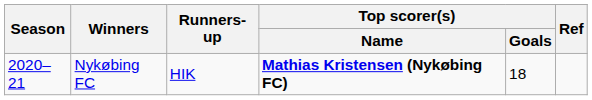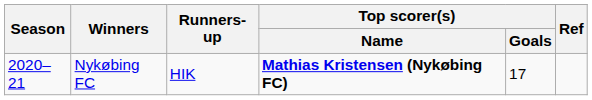 <table class="wikitable plainrowheaders">
 <tr>
 <th rowspan=2>Season</th>
 <th rowspan=2>Winners</th>
 <th rowspan=2>Runners-up</th>
 <th colspan=2>Top scorer(s)</th>
 <th rowspan=2>Ref</th>
 </tr>
 <tr>
 <th>Name</th>
 <th>Goals</th>
 </tr>
 <tr>
 <td><a href='#'>2020–21</a></td>
 <td><a href='#'>Nykøbing FC</a></td>
 <td><a href='#'>HIK</a></td>
 <td><strong><a href='#'>Mathias Kristensen</a> (Nykøbing FC)</strong></td>
-<td>18</td>
+<td>17</td>
 <td></td>
 </tr>
 </table>
